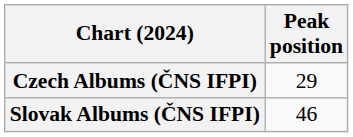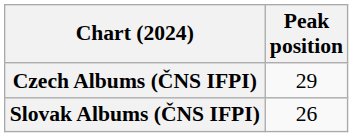 <table class="wikitable sortable plainrowheaders" style="text-align:center">
 <tr>
 <th scope="col">Chart (2024)</th>
 <th scope="col">Peak<br>position</th>
 </tr>
 <tr>
 <th scope="row">Czech Albums (ČNS IFPI)</th>
 <td>29</td>
 </tr>
 <tr>
 <th scope="row">Slovak Albums (ČNS IFPI)</th>
-<td>46</td>
+<td>26</td>
 </tr>
 </table>
